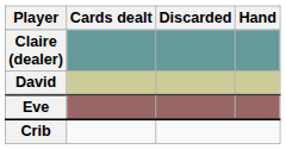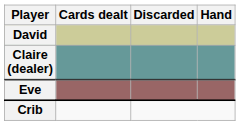 <table class="wikitable" style="float:left">
 <tr>
 <th>Player</th>
 <th>Cards dealt</th>
 <th>Discarded</th>
 <th>Hand</th>
 </tr>
-<tr style="background-color: #699;">
-<th>Claire<br>(dealer)</th>
+<tr style="background-color: #cc9;">
+<th>David</th>
 <td></td>
 <td style="text-align: center;"></td>
 <td></td>
 </tr>
-<tr style="background-color: #cc9;">
-<th>David</th>
+<tr style="background-color: #699;">
+<th>Claire<br>(dealer)</th>
 <td></td>
 <td style="text-align: center;"></td>
 <td></td>
 </tr>
 <tr style="border-top: solid black 2px;">
 </tr>
 <tr style="background-color: #966;">
 <th>Eve</th>
 <td></td>
 <td style="text-align: center;"></td>
 <td></td>
 </tr>
 <tr style="border-top: solid black 2px;">
 <th>Crib</th>
 <td style="text-align: center;"></td>
 <td colspan="2" style="text-align: center;"></td>
 </tr>
 </table>
